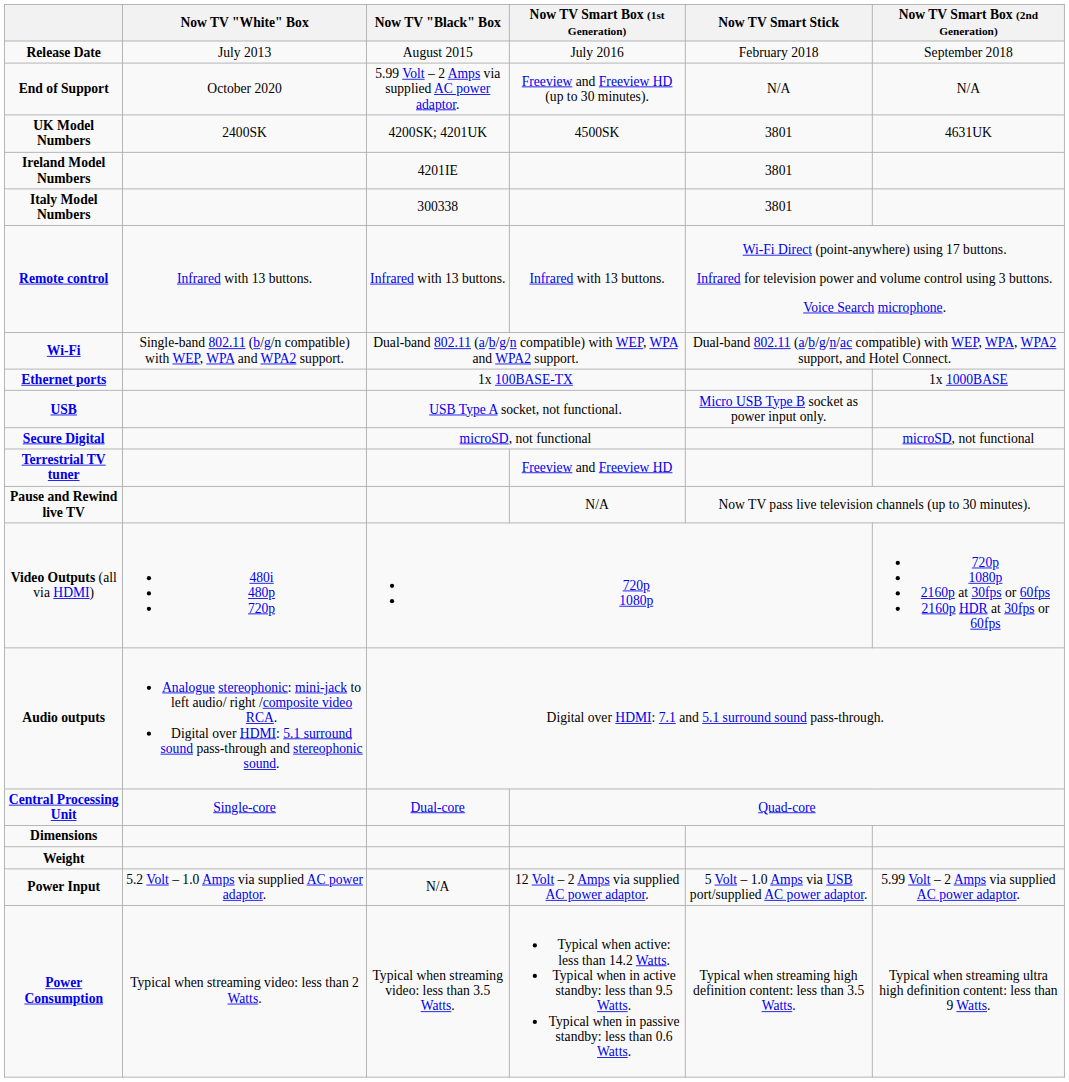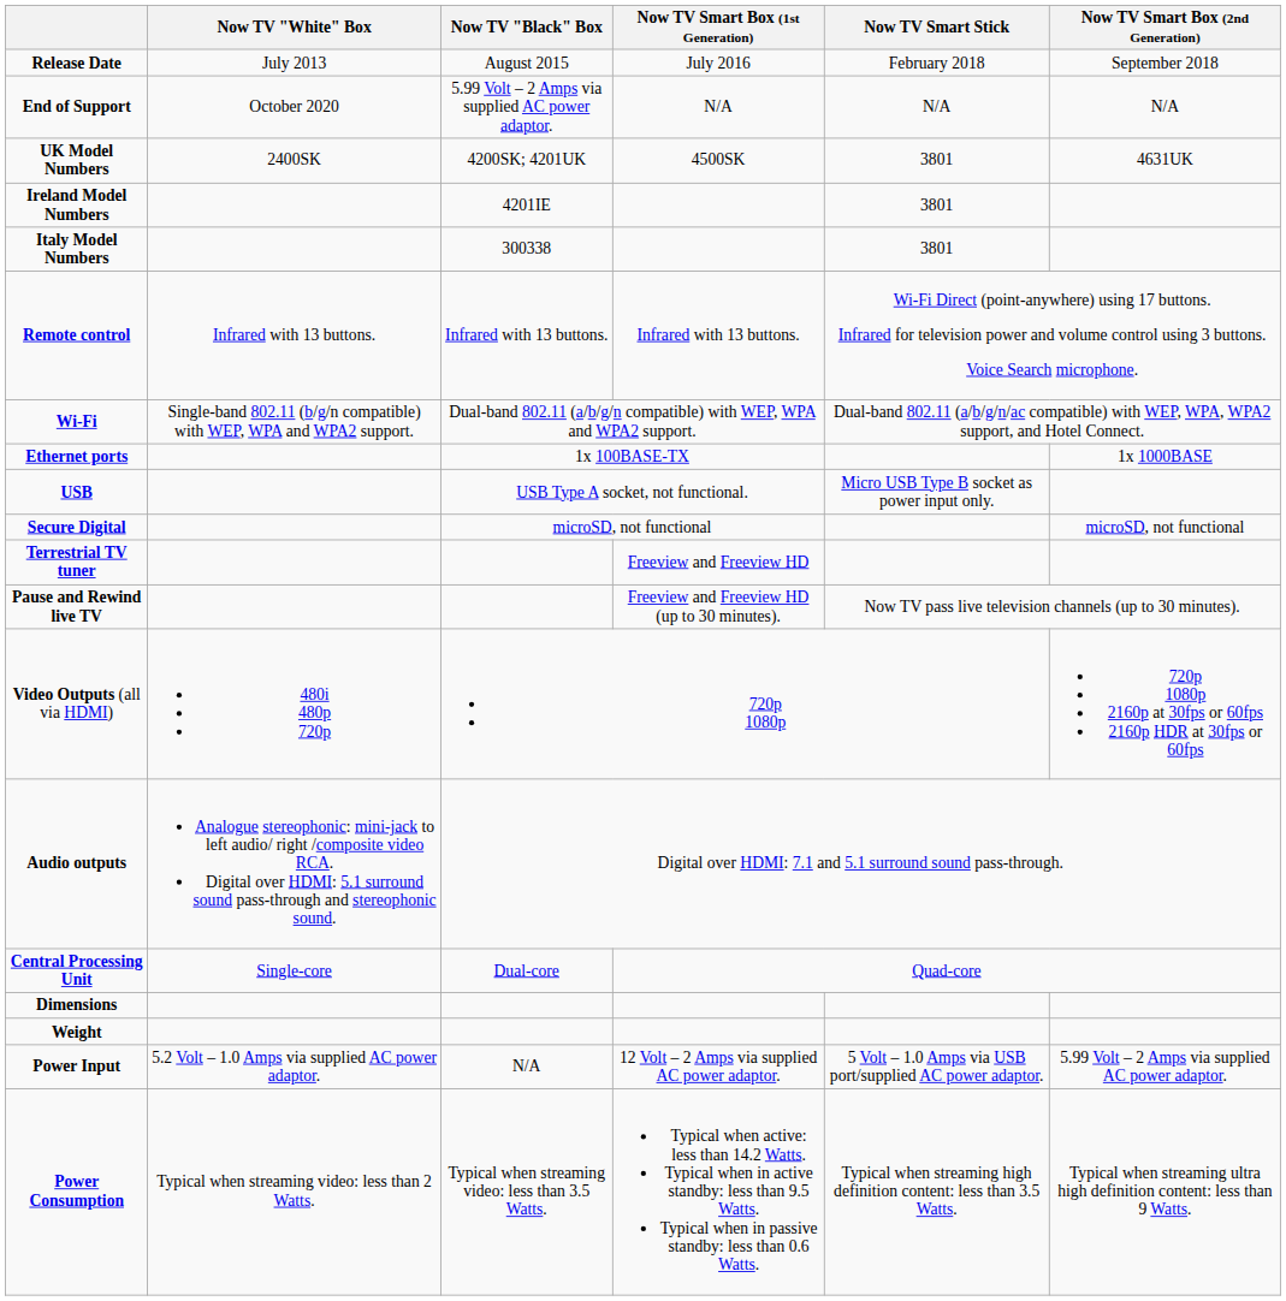 <table class="wikitable" style="text-align: center;">
 <tr>
 <th></th>
 <th>Now TV "White" Box</th>
 <th>Now TV "Black" Box</th>
 <th>Now TV Smart Box <small>(1st Generation)</small></th>
 <th>Now TV Smart Stick</th>
 <th>Now TV Smart Box <small>(2nd Generation)</small></th>
 </tr>
 <tr>
 <td><strong>Release Date</strong></td>
 <td>July 2013</td>
 <td>August 2015</td>
 <td>July 2016</td>
 <td>February 2018</td>
 <td>September 2018</td>
 </tr>
 <tr>
 <td><strong>End of Support</strong></td>
 <td>October 2020</td>
 <td>5.99 <a href='#'>Volt</a> – 2 <a href='#'>Amps</a> via supplied <a href='#'>AC power adaptor</a>.</td>
-<td><a href='#'>Freeview</a> and <a href='#'>Freeview HD</a> (up to 30 minutes).</td>
+<td>N/A</td>
 <td>N/A</td>
 <td>N/A</td>
 </tr>
 <tr>
 <td><strong>UK Model Numbers</strong></td>
 <td>2400SK</td>
 <td>4200SK; 4201UK</td>
 <td>4500SK</td>
 <td>3801</td>
 <td>4631UK</td>
 </tr>
 <tr>
 <td><strong>Ireland Model Numbers</strong></td>
 <td></td>
 <td>4201IE</td>
 <td></td>
 <td>3801</td>
 <td></td>
 </tr>
 <tr>
 <td><strong>Italy Model Numbers</strong></td>
 <td></td>
 <td>300338</td>
 <td></td>
 <td>3801</td>
 <td></td>
 </tr>
 <tr>
 <td><strong><a href='#'>Remote control</a></strong></td>
 <td><a href='#'>Infrared</a> with 13 buttons.</td>
 <td><a href='#'>Infrared</a> with 13 buttons.</td>
 <td><a href='#'>Infrared</a> with 13 buttons.</td>
 <td colspan="2"><p><a href='#'>Wi-Fi Direct</a> (point-anywhere) using 17 buttons.</p><p><a href='#'>Infrared</a> for television power and volume control using 3 buttons.</p><p><a href='#'>Voice Search</a> <a href='#'>microphone</a>.</p></td>
 </tr>
 <tr>
 <td><strong><a href='#'>Wi-Fi</a></strong></td>
 <td>Single-band <a href='#'>802.11</a> (<a href='#'>b</a>/<a href='#'>g</a>/n compatible) with <a href='#'>WEP</a>, <a href='#'>WPA</a> and <a href='#'>WPA2</a> support.</td>
 <td colspan="2">Dual-band <a href='#'>802.11</a> (<a href='#'>a</a>/<a href='#'>b</a>/<a href='#'>g</a>/<a href='#'>n</a> compatible) with <a href='#'>WEP</a>, <a href='#'>WPA</a> and <a href='#'>WPA2</a> support.</td>
 <td colspan="2">Dual-band <a href='#'>802.11</a> (<a href='#'>a</a>/<a href='#'>b</a>/<a href='#'>g</a>/<a href='#'>n</a>/<a href='#'>ac</a> compatible) with <a href='#'>WEP</a>, <a href='#'>WPA</a>, <a href='#'>WPA2</a> support, and Hotel Connect.</td>
 </tr>
 <tr>
 <td><strong><a href='#'>Ethernet ports</a></strong></td>
 <td></td>
 <td colspan="2">1x <a href='#'>100BASE-TX</a></td>
 <td></td>
 <td>1x <a href='#'>1000BASE</a></td>
 </tr>
 <tr>
 <td><strong><a href='#'>USB</a></strong></td>
 <td></td>
 <td colspan="2"><a href='#'>USB Type A</a> socket, not functional.</td>
 <td><a href='#'>Micro USB Type B</a> socket as power input only.</td>
 <td></td>
 </tr>
 <tr>
 <td><strong><a href='#'>Secure Digital</a></strong></td>
 <td></td>
 <td colspan="2"><a href='#'>microSD</a>, not functional</td>
 <td></td>
 <td><a href='#'>microSD</a>, not functional</td>
 </tr>
 <tr>
 <td><strong><a href='#'>Terrestrial TV tuner</a></strong></td>
 <td></td>
 <td></td>
 <td><a href='#'>Freeview</a> and <a href='#'>Freeview HD</a></td>
 <td></td>
 <td></td>
 </tr>
 <tr>
 <td><strong>Pause and Rewind live TV</strong></td>
 <td></td>
 <td></td>
-<td>N/A</td>
+<td><a href='#'>Freeview</a> and <a href='#'>Freeview HD</a> (up to 30 minutes).</td>
 <td colspan="2">Now TV pass live television channels (up to 30 minutes).</td>
 </tr>
 <tr>
 <td><strong>Video Outputs</strong> (all via <a href='#'>HDMI</a>)</td>
 <td><br><ul><li><a href='#'>480i</a></li><li><a href='#'>480p</a></li><li><a href='#'>720p</a></li></ul></td>
 <td colspan="3"><br><ul><li><a href='#'>720p</a></li><li><a href='#'>1080p</a></li></ul></td>
 <td><br><ul><li><a href='#'>720p</a></li><li><a href='#'>1080p</a></li><li><a href='#'>2160p</a> at <a href='#'>30fps</a> or <a href='#'>60fps</a></li><li><a href='#'>2160p</a> <a href='#'>HDR</a> at <a href='#'>30fps</a> or <a href='#'>60fps</a></li></ul></td>
 </tr>
 <tr>
 <td><strong>Audio outputs</strong></td>
 <td><br><ul><li><a href='#'>Analogue</a> <a href='#'>stereophonic</a>: <a href='#'>mini-jack</a> to left audio/ right /<a href='#'>composite video</a> <a href='#'>RCA</a>.</li><li>Digital over <a href='#'>HDMI</a>: <a href='#'>5.1 surround sound</a> pass-through and <a href='#'>stereophonic sound</a>.</li></ul></td>
 <td colspan="4">Digital over <a href='#'>HDMI</a>: <a href='#'>7.1</a> and <a href='#'>5.1 surround sound</a> pass-through.</td>
 </tr>
 <tr>
 <td><strong><a href='#'>Central Processing Unit</a></strong></td>
 <td><a href='#'>Single-core</a></td>
 <td><a href='#'>Dual-core</a></td>
 <td colspan="3"><a href='#'>Quad-core</a></td>
 </tr>
 <tr>
 <td><strong>Dimensions</strong></td>
 <td></td>
 <td></td>
 <td></td>
 <td></td>
 <td></td>
 </tr>
 <tr>
 <td><strong>Weight</strong></td>
 <td></td>
 <td></td>
 <td></td>
 <td></td>
 <td></td>
 </tr>
 <tr>
 <td><strong>Power Input</strong></td>
 <td>5.2 <a href='#'>Volt</a> – 1.0 <a href='#'>Amps</a> via supplied <a href='#'>AC power adaptor</a>.</td>
 <td>N/A</td>
 <td>12 <a href='#'>Volt</a> – 2 <a href='#'>Amps</a> via supplied <a href='#'>AC power adaptor</a>.</td>
 <td>5 <a href='#'>Volt</a> – 1.0 <a href='#'>Amps</a> via <a href='#'>USB</a> port/supplied <a href='#'>AC power adaptor</a>.</td>
 <td>5.99 <a href='#'>Volt</a> – 2 <a href='#'>Amps</a> via supplied <a href='#'>AC power adaptor</a>.</td>
 </tr>
 <tr>
 <td><strong><a href='#'>Power Consumption</a></strong></td>
 <td>Typical when streaming video: less than 2 <a href='#'>Watts</a>.</td>
 <td>Typical when streaming video: less than 3.5 <a href='#'>Watts</a>.</td>
 <td><br><ul><li>Typical when active: less than 14.2 <a href='#'>Watts</a>.</li><li>Typical when in active standby: less than 9.5 <a href='#'>Watts</a>.</li><li>Typical when in passive standby: less than 0.6 <a href='#'>Watts</a>.</li></ul></td>
 <td>Typical when streaming high definition content: less than 3.5 <a href='#'>Watts</a>.</td>
 <td>Typical when streaming ultra high definition content: less than 9 <a href='#'>Watts</a>.</td>
 </tr>
 </table>
